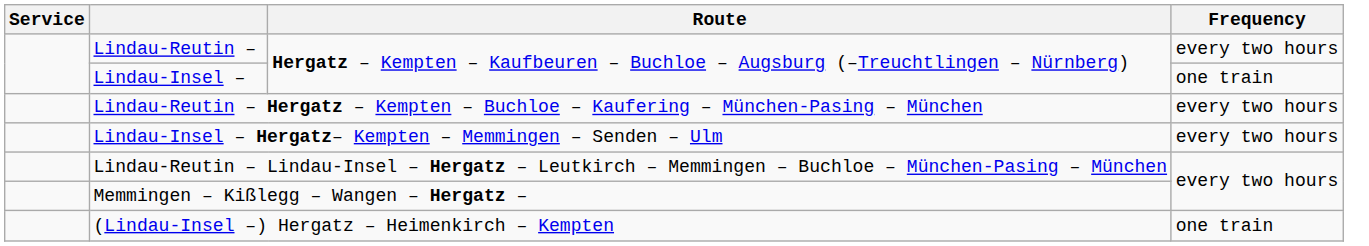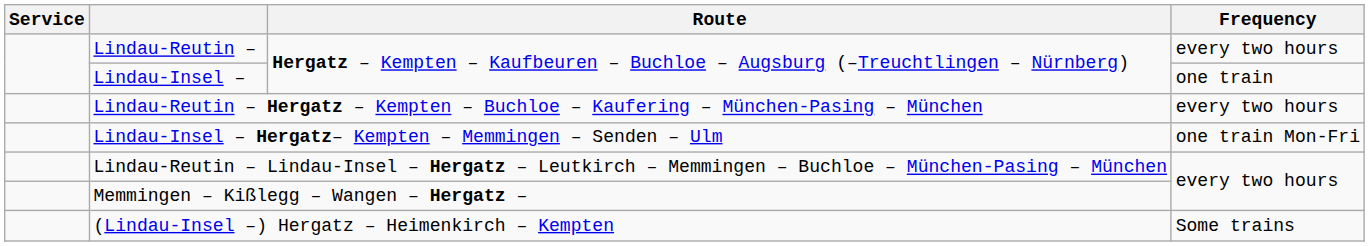 <table class="wikitable">
 <tr>
 <th>Service</th>
 <th></th>
 <th>Route</th>
 <th>Frequency</th>
 </tr>
 <tr>
 <td rowspan="2"><strong></strong></td>
 <td><a href='#'>Lindau-Reutin</a> –</td>
 <td rowspan="2"><strong>Hergatz</strong> – <a href='#'>Kempten</a> – <a href='#'>Kaufbeuren</a> – <a href='#'>Buchloe</a> – <a href='#'>Augsburg</a> (–<a href='#'>Treuchtlingen</a> – <a href='#'>Nürnberg</a>)</td>
 <td>every two hours</td>
 </tr>
 <tr>
 <td><a href='#'>Lindau-Insel</a> –</td>
 <td>one train</td>
 </tr>
 <tr>
 <td><strong></strong></td>
 <td colspan="2"><a href='#'>Lindau-Reutin</a> – <strong>Hergatz</strong> – <a href='#'>Kempten</a> – <a href='#'>Buchloe</a> – <a href='#'>Kaufering</a> – <a href='#'>München-Pasing</a> – <a href='#'>München</a></td>
 <td>every two hours</td>
 </tr>
 <tr>
 <td style="text-align:center;"><strong></strong></td>
 <td colspan="2"><a href='#'>Lindau-Insel</a> – <strong>Hergatz</strong>– <a href='#'>Kempten</a> – <a href='#'>Memmingen</a> – Senden – <a href='#'>Ulm</a></td>
-<td>every two hours</td>
+<td>one train Mon-Fri</td>
 </tr>
 <tr>
 <td></td>
 <td colspan="2">Lindau-Reutin –  Lindau-Insel –  <strong>Hergatz</strong> –  Leutkirch –  Memmingen – Buchloe – <a href='#'>München-Pasing</a> – <a href='#'>München</a></td>
 <td rowspan="2">every two hours</td>
 </tr>
 <tr>
 <td></td>
 <td colspan="2">Memmingen – Kißlegg – Wangen – <strong>Hergatz</strong> – </td>
 </tr>
 <tr>
 <td style="text-align:center;"><strong></strong></td>
 <td colspan="2">(<a href='#'>Lindau-Insel</a> –) Hergatz – Heimenkirch – <a href='#'>Kempten</a></td>
-<td>one train</td>
+<td>Some trains</td>
 </tr>
 </table>
